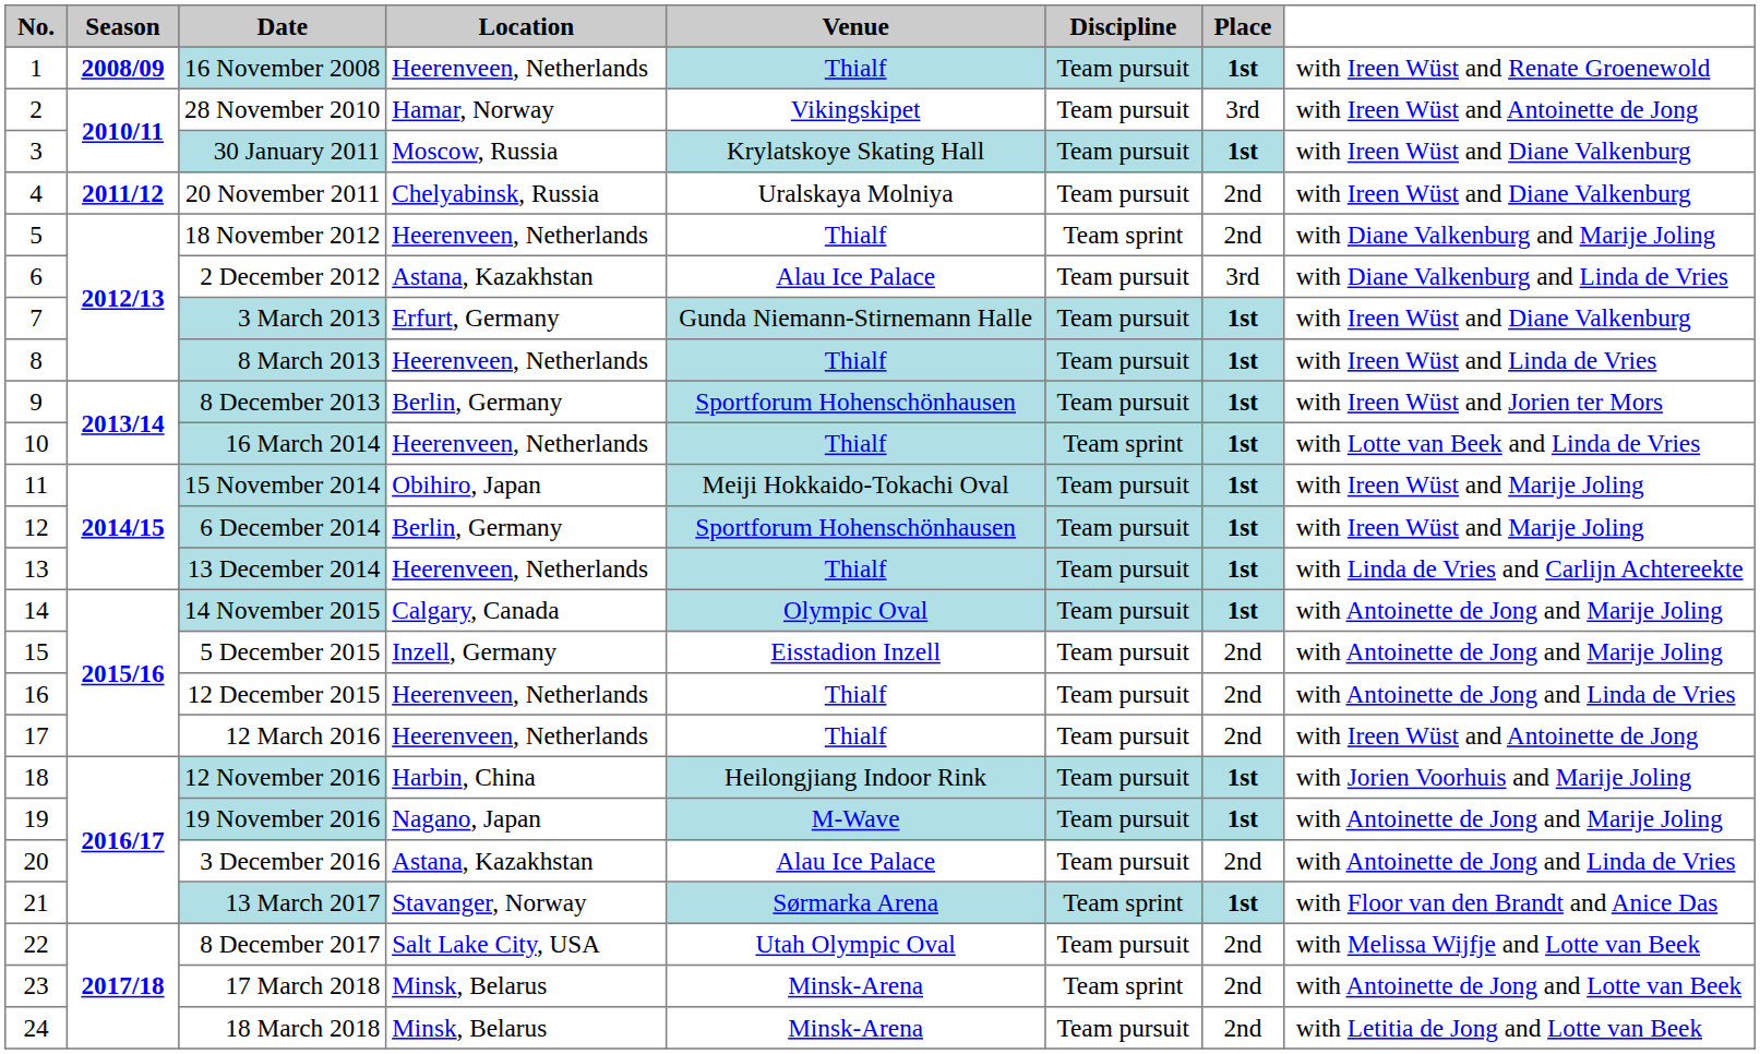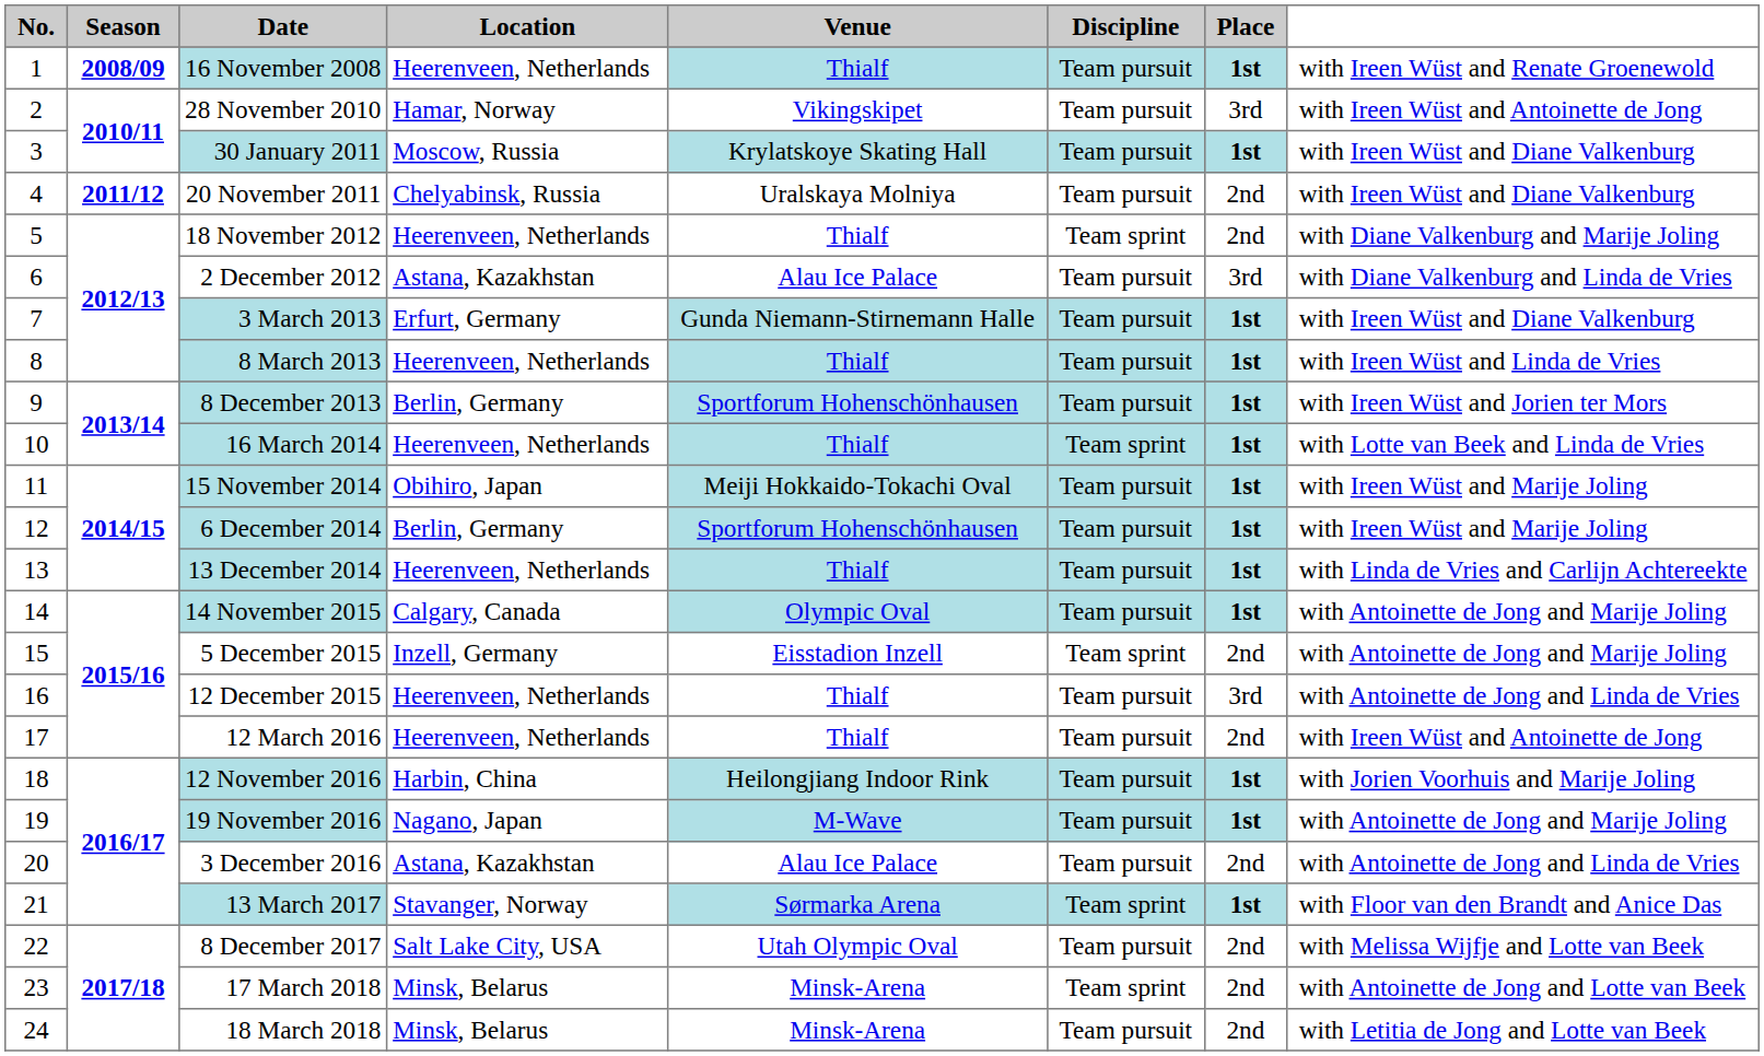 <table cellpadding="3" cellspacing="0" border="1" style="background:#ffffff; text-align:center; font-size:95%; border:grey solid 1px; border-collapse:collapse;">
 <tr style="background:#ccc; text-align:center;">
 <th style="background:#ccc;"> No. </th>
 <th style="background:#ccc;">  Season  </th>
 <th style="background:#ccc;">Date</th>
 <th style="background:#ccc;">Location</th>
 <th style="background:#ccc;">Venue</th>
 <th style="background:#ccc;">   Discipline   </th>
 <th style="background:#ccc;"> Place </th>
 </tr>
 <tr>
 <td align=center>1</td>
 <td align=center><strong> <a href='#'>2008/09</a> </strong></td>
 <td bgcolor="#BOEOE6" align=right>16 November 2008</td>
 <td align=left> <a href='#'>Heerenveen</a>, Netherlands  </td>
 <td bgcolor="#BOEOE6"><a href='#'>Thialf</a></td>
 <td bgcolor="#BOEOE6"> Team pursuit </td>
 <td bgcolor="#BOEOE6"><strong>1st</strong></td>
 <td align=left> with <a href='#'>Ireen Wüst</a> and <a href='#'>Renate Groenewold</a></td>
 </tr>
 <tr>
 <td align=center>2</td>
 <td rowspan=2 align=center><strong> <a href='#'>2010/11</a> </strong></td>
 <td align=right>28 November 2010</td>
 <td align=left> <a href='#'>Hamar</a>, Norway</td>
 <td><a href='#'>Vikingskipet</a></td>
 <td>Team pursuit</td>
 <td>3rd</td>
 <td align=left> with <a href='#'>Ireen Wüst</a> and <a href='#'>Antoinette de Jong</a></td>
 </tr>
 <tr>
 <td align=center>3</td>
 <td bgcolor="#BOEOE6" align=right>30 January 2011</td>
 <td align=left> <a href='#'>Moscow</a>, Russia</td>
 <td bgcolor="#BOEOE6">Krylatskoye Skating Hall</td>
 <td bgcolor="#BOEOE6">Team pursuit</td>
 <td bgcolor="#BOEOE6"><strong>1st</strong></td>
 <td align=left> with <a href='#'>Ireen Wüst</a> and <a href='#'>Diane Valkenburg</a></td>
 </tr>
 <tr>
 <td align=center>4</td>
 <td align=center><strong> <a href='#'>2011/12</a> </strong></td>
 <td align=right>20 November 2011</td>
 <td align=left> <a href='#'>Chelyabinsk</a>, Russia</td>
 <td>Uralskaya Molniya</td>
 <td>Team pursuit</td>
 <td>2nd</td>
 <td align=left> with <a href='#'>Ireen Wüst</a> and <a href='#'>Diane Valkenburg</a></td>
 </tr>
 <tr>
 <td align=center>5</td>
 <td rowspan=4 align=center><strong> <a href='#'>2012/13</a> </strong></td>
 <td align=right>18 November 2012</td>
 <td align=left> <a href='#'>Heerenveen</a>, Netherlands  </td>
 <td><a href='#'>Thialf</a></td>
 <td>Team sprint</td>
 <td>2nd</td>
 <td align=left> with <a href='#'>Diane Valkenburg</a> and <a href='#'>Marije Joling</a></td>
 </tr>
 <tr>
 <td align=center>6</td>
 <td align=right>2 December 2012</td>
 <td align=left> <a href='#'>Astana</a>, Kazakhstan</td>
 <td><a href='#'>Alau Ice Palace</a></td>
 <td>Team pursuit</td>
 <td>3rd</td>
 <td align=left> with <a href='#'>Diane Valkenburg</a> and <a href='#'>Linda de Vries</a></td>
 </tr>
 <tr>
 <td align=center>7</td>
 <td bgcolor="#BOEOE6" align=right>3 March 2013</td>
 <td align=left> <a href='#'>Erfurt</a>, Germany</td>
 <td bgcolor="#BOEOE6"> Gunda Niemann-Stirnemann Halle </td>
 <td bgcolor="#BOEOE6">Team pursuit</td>
 <td bgcolor="#BOEOE6"><strong>1st</strong></td>
 <td align=left> with <a href='#'>Ireen Wüst</a> and <a href='#'>Diane Valkenburg</a></td>
 </tr>
 <tr>
 <td align=center>8</td>
 <td bgcolor="#BOEOE6" align=right>8 March 2013</td>
 <td align=left> <a href='#'>Heerenveen</a>, Netherlands  </td>
 <td bgcolor="#BOEOE6"><a href='#'>Thialf</a></td>
 <td bgcolor="#BOEOE6">Team pursuit</td>
 <td bgcolor="#BOEOE6"><strong>1st</strong></td>
 <td align=left> with <a href='#'>Ireen Wüst</a> and <a href='#'>Linda de Vries</a></td>
 </tr>
 <tr>
 <td align=center>9</td>
 <td rowspan=2 align=center><strong> <a href='#'>2013/14</a> </strong></td>
 <td bgcolor="#BOEOE6" align=right>8 December 2013</td>
 <td align=left> <a href='#'>Berlin</a>, Germany</td>
 <td bgcolor="#BOEOE6"><a href='#'>Sportforum Hohenschönhausen</a></td>
 <td bgcolor="#BOEOE6">Team pursuit</td>
 <td bgcolor="#BOEOE6"><strong>1st</strong></td>
 <td align=left> with <a href='#'>Ireen Wüst</a> and <a href='#'>Jorien ter Mors</a></td>
 </tr>
 <tr>
 <td align=center>10</td>
 <td bgcolor="#BOEOE6" align=right>16 March 2014</td>
 <td align=left> <a href='#'>Heerenveen</a>, Netherlands  </td>
 <td bgcolor="#BOEOE6"><a href='#'>Thialf</a></td>
 <td bgcolor="#BOEOE6">Team sprint</td>
 <td bgcolor="#BOEOE6"><strong>1st</strong></td>
 <td align=left> with <a href='#'>Lotte van Beek</a> and <a href='#'>Linda de Vries</a></td>
 </tr>
 <tr>
 <td align=center>11</td>
 <td rowspan=3 align=center><strong> <a href='#'>2014/15</a> </strong></td>
 <td bgcolor="#BOEOE6" align=right>15 November 2014</td>
 <td align=left> <a href='#'>Obihiro</a>, Japan</td>
 <td bgcolor="#BOEOE6">Meiji Hokkaido-Tokachi Oval</td>
 <td bgcolor="#BOEOE6">Team pursuit</td>
 <td bgcolor="#BOEOE6"><strong>1st</strong></td>
 <td align=left> with <a href='#'>Ireen Wüst</a> and <a href='#'>Marije Joling</a></td>
 </tr>
 <tr>
 <td align=center>12</td>
 <td bgcolor="#BOEOE6" align=right>6 December 2014</td>
 <td align=left> <a href='#'>Berlin</a>, Germany</td>
 <td bgcolor="#BOEOE6"><a href='#'>Sportforum Hohenschönhausen</a></td>
 <td bgcolor="#BOEOE6">Team pursuit</td>
 <td bgcolor="#BOEOE6"><strong>1st</strong></td>
 <td align=left> with <a href='#'>Ireen Wüst</a> and <a href='#'>Marije Joling</a></td>
 </tr>
 <tr>
 <td align=center>13</td>
 <td bgcolor="#BOEOE6" align=right>13 December 2014</td>
 <td align=left> <a href='#'>Heerenveen</a>, Netherlands  </td>
 <td bgcolor="#BOEOE6"><a href='#'>Thialf</a></td>
 <td bgcolor="#BOEOE6">Team pursuit</td>
 <td bgcolor="#BOEOE6"><strong>1st</strong></td>
 <td align=left> with <a href='#'>Linda de Vries</a> and <a href='#'>Carlijn Achtereekte</a> </td>
 </tr>
 <tr>
 <td align=center>14</td>
 <td rowspan=4 align=center><strong> <a href='#'>2015/16</a> </strong></td>
 <td bgcolor="#BOEOE6" align=right>14 November 2015</td>
 <td align=left> <a href='#'>Calgary</a>, Canada</td>
 <td bgcolor="#BOEOE6"><a href='#'>Olympic Oval</a></td>
 <td bgcolor="#BOEOE6">Team pursuit</td>
 <td bgcolor="#BOEOE6"><strong>1st</strong></td>
 <td align=left> with <a href='#'>Antoinette de Jong</a> and <a href='#'>Marije Joling</a></td>
 </tr>
 <tr>
 <td align=center>15</td>
 <td align=right>5 December 2015</td>
 <td align=left> <a href='#'>Inzell</a>, Germany</td>
 <td><a href='#'>Eisstadion Inzell</a></td>
-<td>Team pursuit</td>
+<td>Team sprint</td>
 <td>2nd</td>
 <td align=left> with <a href='#'>Antoinette de Jong</a> and <a href='#'>Marije Joling</a></td>
 </tr>
 <tr>
 <td align=center>16</td>
 <td align=right>12 December 2015</td>
 <td align=left> <a href='#'>Heerenveen</a>, Netherlands  </td>
 <td><a href='#'>Thialf</a></td>
 <td>Team pursuit</td>
-<td>2nd</td>
+<td>3rd</td>
 <td align=left> with <a href='#'>Antoinette de Jong</a> and <a href='#'>Linda de Vries</a></td>
 </tr>
 <tr>
 <td align=center>17</td>
 <td align=right>12 March 2016</td>
 <td align=left> <a href='#'>Heerenveen</a>, Netherlands  </td>
 <td><a href='#'>Thialf</a></td>
 <td>Team pursuit</td>
 <td>2nd</td>
 <td align=left> with <a href='#'>Ireen Wüst</a> and <a href='#'>Antoinette de Jong</a></td>
 </tr>
 <tr>
 <td align=center>18</td>
 <td rowspan=4 align=center><strong> <a href='#'>2016/17</a> </strong></td>
 <td bgcolor="#BOEOE6" align=right>12 November 2016</td>
 <td align=left> <a href='#'>Harbin</a>, China</td>
 <td bgcolor="#BOEOE6">Heilongjiang Indoor Rink</td>
 <td bgcolor="#BOEOE6">Team pursuit</td>
 <td bgcolor="#BOEOE6"><strong>1st</strong></td>
 <td align=left> with <a href='#'>Jorien Voorhuis</a> and <a href='#'>Marije Joling</a></td>
 </tr>
 <tr>
 <td align=center>19</td>
 <td bgcolor="#BOEOE6" align=right>19 November 2016</td>
 <td align=left> <a href='#'>Nagano</a>, Japan</td>
 <td bgcolor="#BOEOE6"><a href='#'>M-Wave</a></td>
 <td bgcolor="#BOEOE6">Team pursuit</td>
 <td bgcolor="#BOEOE6"><strong>1st</strong></td>
 <td align=left> with <a href='#'>Antoinette de Jong</a> and <a href='#'>Marije Joling</a></td>
 </tr>
 <tr>
 <td align=center>20</td>
 <td align=right>3 December 2016</td>
 <td align=left> <a href='#'>Astana</a>, Kazakhstan</td>
 <td><a href='#'>Alau Ice Palace</a></td>
 <td>Team pursuit</td>
 <td>2nd</td>
 <td align=left> with <a href='#'>Antoinette de Jong</a> and <a href='#'>Linda de Vries</a></td>
 </tr>
 <tr>
 <td align=center>21</td>
 <td bgcolor="#BOEOE6" align=right>13 March 2017</td>
 <td align=left> <a href='#'>Stavanger</a>, Norway</td>
 <td bgcolor="#BOEOE6"><a href='#'>Sørmarka Arena</a></td>
 <td bgcolor="#BOEOE6">Team sprint</td>
 <td bgcolor="#BOEOE6"><strong>1st</strong></td>
 <td align=left> with <a href='#'>Floor van den Brandt</a> and <a href='#'>Anice Das</a></td>
 </tr>
 <tr>
 <td align=center>22</td>
 <td rowspan=3 align=center><strong> <a href='#'>2017/18</a> </strong></td>
 <td align=right>8 December 2017</td>
 <td align=left> <a href='#'>Salt Lake City</a>, USA</td>
 <td><a href='#'>Utah Olympic Oval</a></td>
 <td>Team pursuit</td>
 <td>2nd</td>
 <td align=left> with <a href='#'>Melissa Wijfje</a> and <a href='#'>Lotte van Beek</a></td>
 </tr>
 <tr>
 <td align=center>23</td>
 <td align=right>17 March 2018</td>
 <td align=left> <a href='#'>Minsk</a>, Belarus</td>
 <td><a href='#'>Minsk-Arena</a></td>
 <td>Team sprint</td>
 <td>2nd</td>
 <td align=left> with <a href='#'>Antoinette de Jong</a> and <a href='#'>Lotte van Beek</a></td>
 </tr>
 <tr>
 <td align=center>24</td>
 <td align=right>18 March 2018</td>
 <td align=left> <a href='#'>Minsk</a>, Belarus</td>
 <td><a href='#'>Minsk-Arena</a></td>
 <td>Team pursuit</td>
 <td>2nd</td>
 <td align=left> with <a href='#'>Letitia de Jong</a> and <a href='#'>Lotte van Beek</a></td>
 </tr>
 </table>
